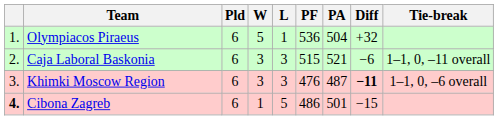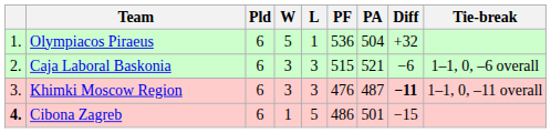 <table class="wikitable" style="text-align:center">
 <tr>
 <th width=15></th>
 <th width=220>Team</th>
 <th width=20>Pld</th>
 <th width=20>W</th>
 <th width=20>L</th>
 <th width=20>PF</th>
 <th width=20>PA</th>
 <th width=30>Diff</th>
 <th>Tie-break</th>
 </tr>
 <tr style="background: #ccffcc;">
 <td>1.</td>
 <td align=left> <a href='#'>Olympiacos Piraeus</a></td>
 <td>6</td>
 <td>5</td>
 <td>1</td>
 <td>536</td>
 <td>504</td>
 <td>+32</td>
 <td></td>
 </tr>
 <tr style="background: #ccffcc;">
 <td>2.</td>
 <td align=left> <a href='#'>Caja Laboral Baskonia</a></td>
 <td>6</td>
 <td>3</td>
 <td>3</td>
 <td>515</td>
 <td>521</td>
 <td>−6</td>
-<td>1–1, 0, –11 overall</td>
+<td>1–1, 0, –6 overall</td>
 </tr>
 <tr style="background: #ffcccc;">
 <td>3.</td>
 <td align=left> <a href='#'>Khimki Moscow Region</a></td>
 <td>6</td>
 <td>3</td>
 <td>3</td>
 <td>476</td>
 <td>487</td>
 <td><strong>−11</strong></td>
-<td>1–1, 0, –6 overall</td>
+<td>1–1, 0, –11 overall</td>
 </tr>
 <tr style="background: #ffcccc;">
 <td><strong>4.</strong></td>
 <td align=left> <a href='#'>Cibona Zagreb</a></td>
 <td>6</td>
 <td>1</td>
 <td>5</td>
 <td>486</td>
 <td>501</td>
 <td>−15</td>
 <td></td>
 </tr>
 </table>
